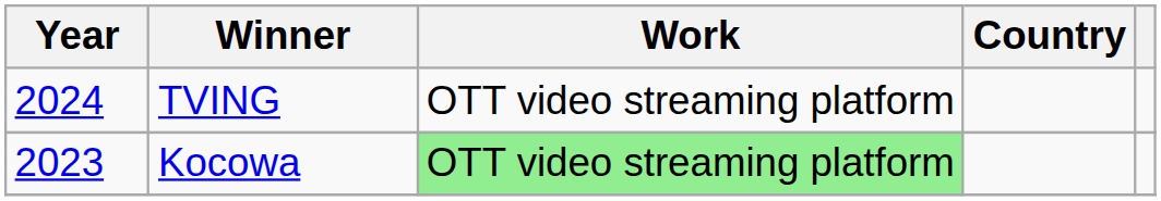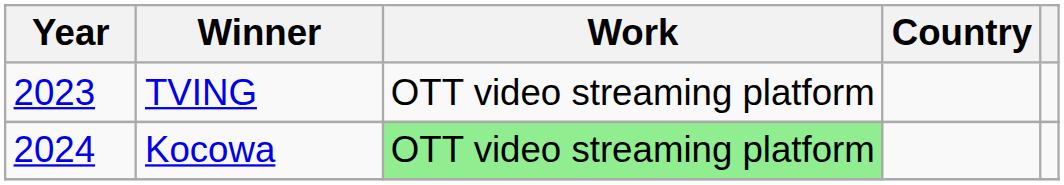 <table class="wikitable" | align=center>
 <tr>
 <th style="width:50px">Year</th>
 <th style="width:100px">Winner</th>
 <th>Work</th>
 <th>Country</th>
 <th></th>
 </tr>
 <tr>
-<td rowspan="1"><a href='#'>2024</a></td>
+<td rowspan="1"><a href='#'>2023</a></td>
 <td><a href='#'>TVING</a></td>
 <td>OTT video streaming platform</td>
 <td></td>
 <td style="text-align: center;"></td>
 </tr>
 <tr>
 </tr>
 <tr>
-<td><a href='#'>2023</a></td>
+<td><a href='#'>2024</a></td>
 <td><a href='#'>Kocowa</a></td>
 <td style="background: lightgreen;">OTT video streaming platform</td>
 <td></td>
 <td style="text-align: center;"></td>
 </tr>
 <tr>
 </tr>
 </table>
